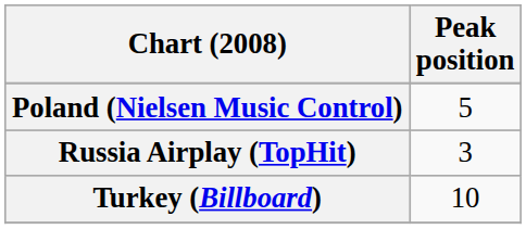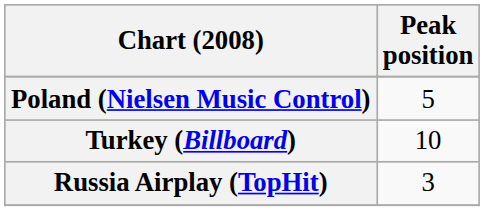 <table class="wikitable sortable plainrowheaders" style="text-align:center">
 <tr>
 <th>Chart (2008)</th>
 <th>Peak<br>position</th>
 </tr>
 <tr>
 </tr>
 <tr>
 </tr>
 <tr>
 </tr>
 <tr>
 </tr>
 <tr>
 <th scope="row">Poland (<a href='#'>Nielsen Music Control</a>)</th>
 <td>5</td>
 </tr>
 <tr>
+<th scope="row">Turkey (<em><a href='#'>Billboard</a></em>)</th>
+<td>10</td>
+</tr>
+<tr>
 <th scope="row">Russia Airplay (<a href='#'>TopHit</a>)</th>
 <td>3</td>
-</tr>
-<tr>
-<th scope="row">Turkey (<em><a href='#'>Billboard</a></em>)</th>
-<td>10</td>
 </tr>
 <tr>
 </tr>
 <tr>
 </tr>
 <tr>
 </tr>
 <tr>
 </tr>
 <tr>
 </tr>
 </table>
